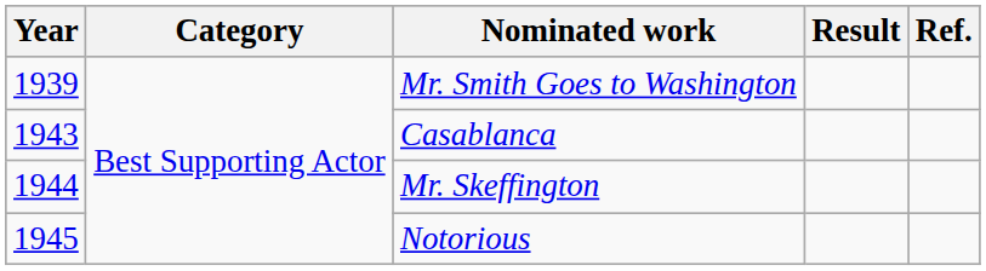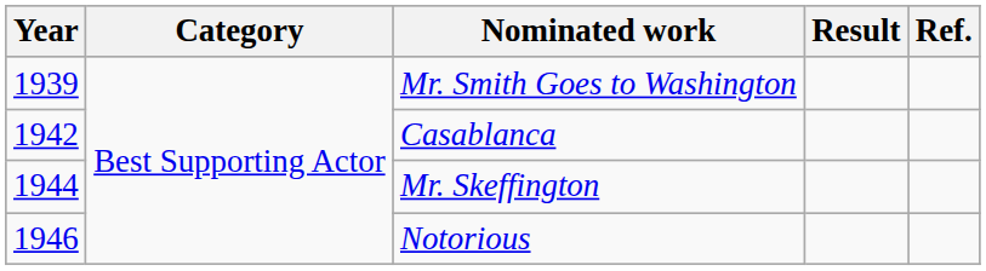 <table class="wikitable">
 <tr>
 <th>Year</th>
 <th>Category</th>
 <th>Nominated work</th>
 <th>Result</th>
 <th>Ref.</th>
 </tr>
 <tr>
 <td><a href='#'>1939</a></td>
 <td rowspan="4"><a href='#'>Best Supporting Actor</a></td>
 <td><em><a href='#'>Mr. Smith Goes to Washington</a></em></td>
 <td></td>
 <td align="center"></td>
 </tr>
 <tr>
-<td><a href='#'>1943</a></td>
+<td><a href='#'>1942</a></td>
 <td><em><a href='#'>Casablanca</a></em></td>
 <td></td>
 <td align="center"></td>
 </tr>
 <tr>
 <td><a href='#'>1944</a></td>
 <td><em><a href='#'>Mr. Skeffington</a></em></td>
 <td></td>
 <td align="center"></td>
 </tr>
 <tr>
-<td><a href='#'>1945</a></td>
+<td><a href='#'>1946</a></td>
 <td><em><a href='#'>Notorious</a></em></td>
 <td></td>
 <td align="center"></td>
 </tr>
 </table>
